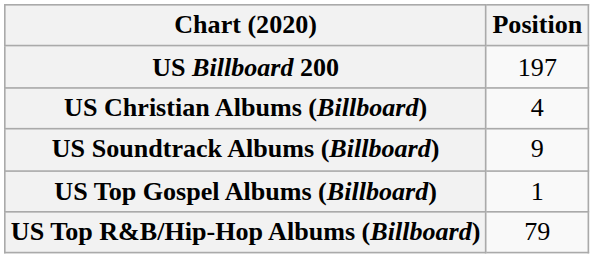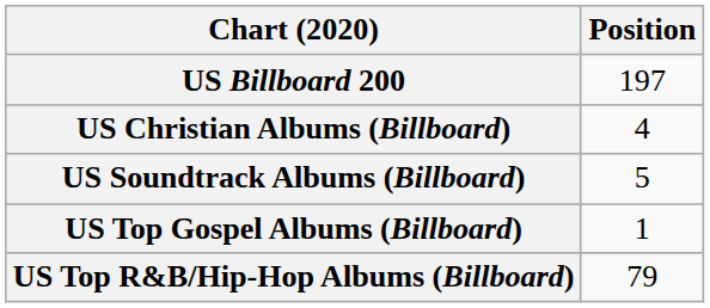 <table class="wikitable sortable plainrowheaders" style="text-align:center">
 <tr>
 <th scope="col">Chart (2020)</th>
 <th scope="col">Position</th>
 </tr>
 <tr>
 <th scope="row">US <em>Billboard</em> 200</th>
 <td>197</td>
 </tr>
 <tr>
 <th scope="row">US Christian Albums (<em>Billboard</em>)</th>
 <td>4</td>
 </tr>
 <tr>
 <th scope="row">US Soundtrack Albums (<em>Billboard</em>)</th>
-<td>9</td>
+<td>5</td>
 </tr>
 <tr>
 <th scope="row">US Top Gospel Albums (<em>Billboard</em>)</th>
 <td>1</td>
 </tr>
 <tr>
 <th scope="row">US Top R&B/Hip-Hop Albums (<em>Billboard</em>)</th>
 <td>79</td>
 </tr>
 </table>
